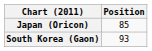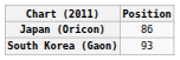 <table class="wikitable plainrowheaders">
 <tr>
 <th>Chart (2011)</th>
 <th>Position</th>
 </tr>
 <tr>
 <th scope="row">Japan (Oricon)</th>
-<td align="center">85</td>
+<td align="center">86</td>
 </tr>
 <tr>
 <th scope="row">South Korea (Gaon)</th>
 <td align="center">93</td>
 </tr>
 </table>
